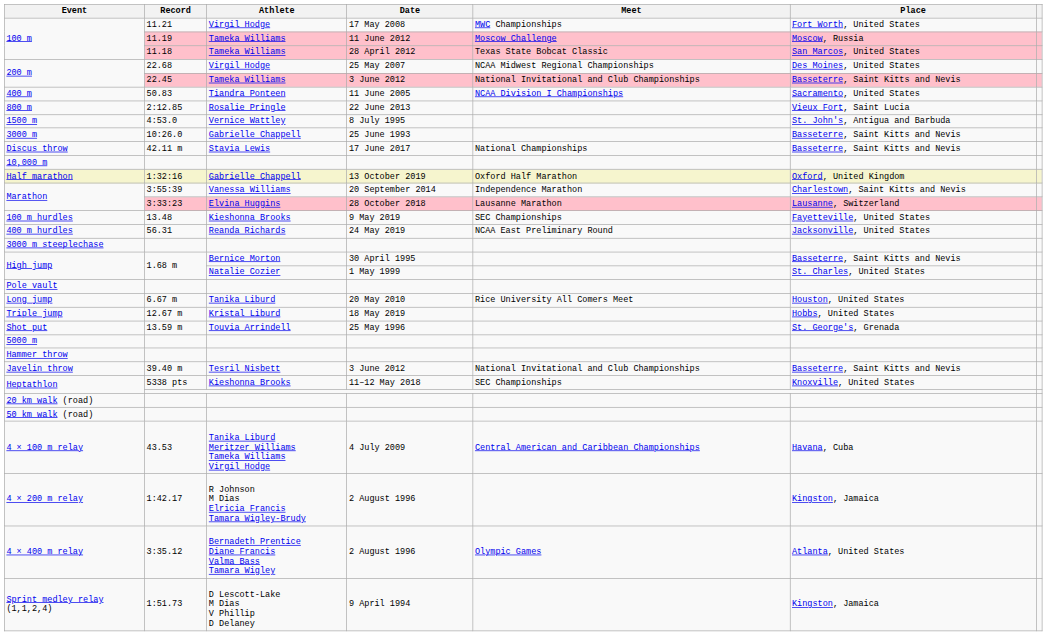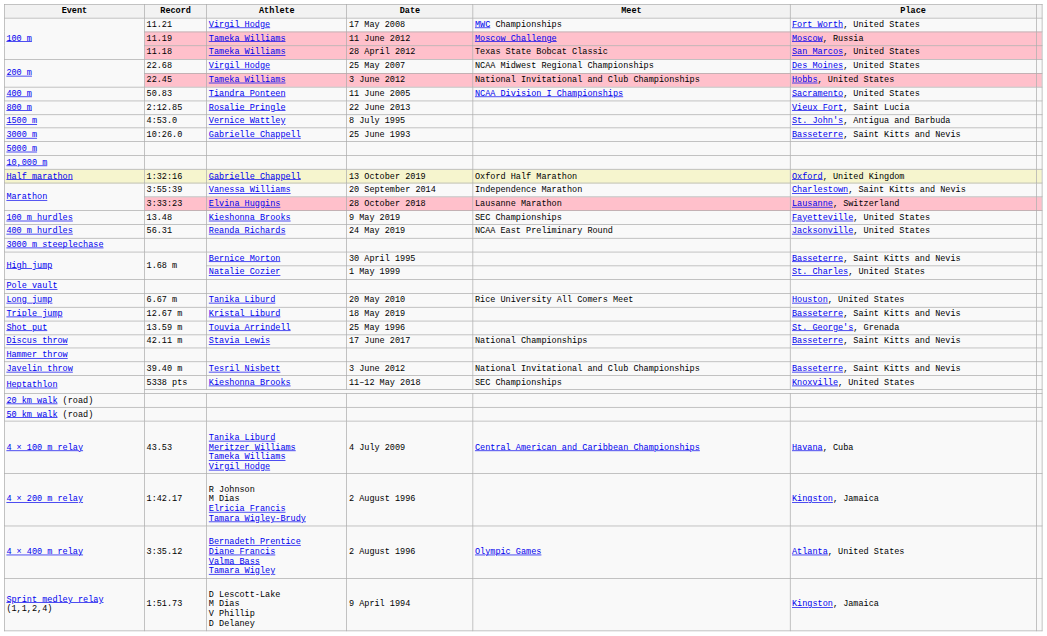 <table class="wikitable" style="font-size:95%; width: 95%;">
 <tr>
 <th>Event</th>
 <th>Record</th>
 <th>Athlete</th>
 <th>Date</th>
 <th>Meet</th>
 <th>Place</th>
 <th></th>
 </tr>
 <tr>
 <td rowspan="3"><a href='#'>100 m</a></td>
 <td>11.21 </td>
 <td><a href='#'>Virgil Hodge</a></td>
 <td>17 May 2008</td>
 <td><a href='#'>MWC</a> Championships</td>
 <td><a href='#'>Fort Worth</a>, United States</td>
 <td></td>
 </tr>
 <tr style="background:pink">
 <td>11.19  </td>
 <td><a href='#'>Tameka Williams</a></td>
 <td>11 June 2012</td>
 <td><a href='#'>Moscow Challenge</a></td>
 <td><a href='#'>Moscow</a>, Russia</td>
 <td></td>
 </tr>
 <tr style="background:pink">
 <td>11.18  </td>
 <td><a href='#'>Tameka Williams</a></td>
 <td>28 April 2012</td>
 <td>Texas State Bobcat Classic</td>
 <td><a href='#'>San Marcos</a>, United States</td>
 <td></td>
 </tr>
 <tr>
 <td rowspan="2"><a href='#'>200 m</a></td>
 <td>22.68 </td>
 <td><a href='#'>Virgil Hodge</a></td>
 <td>25 May 2007</td>
 <td>NCAA Midwest Regional Championships</td>
 <td><a href='#'>Des Moines</a>, United States</td>
 <td></td>
 </tr>
 <tr style="background:pink">
 <td>22.45  </td>
 <td><a href='#'>Tameka Williams</a></td>
 <td>3 June 2012</td>
 <td>National Invitational and Club Championships</td>
-<td><a href='#'>Basseterre</a>, Saint Kitts and Nevis</td>
+<td><a href='#'>Hobbs</a>, United States</td>
 <td></td>
 </tr>
 <tr>
 <td><a href='#'>400 m</a></td>
 <td>50.83</td>
 <td><a href='#'>Tiandra Ponteen</a></td>
 <td>11 June 2005</td>
 <td><a href='#'>NCAA Division I Championships</a></td>
 <td><a href='#'>Sacramento</a>, United States</td>
 <td></td>
 </tr>
 <tr>
 <td><a href='#'>800 m</a></td>
 <td>2:12.85</td>
 <td><a href='#'>Rosalie Pringle</a></td>
 <td>22 June 2013</td>
 <td></td>
 <td><a href='#'>Vieux Fort</a>, Saint Lucia</td>
 <td></td>
 </tr>
 <tr>
 <td><a href='#'>1500 m</a></td>
 <td>4:53.0 </td>
 <td><a href='#'>Vernice Wattley</a></td>
 <td>8 July 1995</td>
 <td></td>
 <td><a href='#'>St. John's</a>, Antigua and Barbuda</td>
 <td></td>
 </tr>
 <tr>
 <td><a href='#'>3000 m</a></td>
 <td>10:26.0 </td>
 <td><a href='#'>Gabrielle Chappell</a></td>
 <td>25 June 1993</td>
 <td></td>
 <td><a href='#'>Basseterre</a>, Saint Kitts and Nevis</td>
 <td></td>
 </tr>
 <tr>
-<td><a href='#'>Discus throw</a></td>
-<td>42.11 m</td>
-<td><a href='#'>Stavia Lewis</a></td>
-<td>17 June 2017</td>
-<td>National Championships</td>
-<td><a href='#'>Basseterre</a>, Saint Kitts and Nevis</td>
+<td><a href='#'>5000 m</a></td>
+<td></td>
+<td></td>
+<td></td>
+<td></td>
+<td></td>
 <td></td>
 </tr>
 <tr>
 <td><a href='#'>10,000 m</a></td>
 <td></td>
 <td></td>
 <td></td>
 <td></td>
 <td></td>
 <td></td>
 </tr>
 <tr style="background:#f6F5CE;">
 <td><a href='#'>Half marathon</a></td>
 <td>1:32:16</td>
 <td><a href='#'>Gabrielle Chappell</a></td>
 <td>13 October 2019</td>
 <td>Oxford Half Marathon</td>
 <td><a href='#'>Oxford</a>, United Kingdom</td>
 <td></td>
 </tr>
 <tr>
 <td rowspan=2><a href='#'>Marathon</a></td>
 <td>3:55:39</td>
 <td><a href='#'>Vanessa Williams</a></td>
 <td>20 September 2014</td>
 <td>Independence Marathon</td>
 <td><a href='#'>Charlestown</a>, Saint Kitts and Nevis</td>
 <td></td>
 </tr>
 <tr style="background:pink">
 <td>3:33:23</td>
 <td><a href='#'>Elvina Huggins</a></td>
 <td>28 October 2018</td>
 <td>Lausanne Marathon</td>
 <td><a href='#'>Lausanne</a>, Switzerland</td>
 <td></td>
 </tr>
 <tr>
 <td><a href='#'>100 m hurdles</a></td>
 <td>13.48 </td>
 <td><a href='#'>Kieshonna Brooks</a></td>
 <td>9 May 2019</td>
 <td>SEC Championships</td>
 <td><a href='#'>Fayetteville</a>, United States</td>
 <td></td>
 </tr>
 <tr>
 <td><a href='#'>400 m hurdles</a></td>
 <td>56.31</td>
 <td><a href='#'>Reanda Richards</a></td>
 <td>24 May 2019</td>
 <td>NCAA East Preliminary Round</td>
 <td><a href='#'>Jacksonville</a>, United States</td>
 <td></td>
 </tr>
 <tr>
 <td><a href='#'>3000 m steeplechase</a></td>
 <td></td>
 <td></td>
 <td></td>
 <td></td>
 <td></td>
 <td></td>
 </tr>
 <tr>
 <td rowspan=2><a href='#'>High jump</a></td>
 <td rowspan=2>1.68 m</td>
 <td><a href='#'>Bernice Morton</a></td>
 <td>30 April 1995</td>
 <td></td>
 <td><a href='#'>Basseterre</a>, Saint Kitts and Nevis</td>
 <td></td>
 </tr>
 <tr>
 <td><a href='#'>Natalie Cozier</a></td>
 <td>1 May 1999</td>
 <td></td>
 <td><a href='#'>St. Charles</a>, United States</td>
 <td></td>
 </tr>
 <tr>
 <td><a href='#'>Pole vault</a></td>
 <td></td>
 <td></td>
 <td></td>
 <td></td>
 <td></td>
 <td></td>
 </tr>
 <tr>
 <td><a href='#'>Long jump</a></td>
 <td>6.67 m </td>
 <td><a href='#'>Tanika Liburd</a></td>
 <td>20 May 2010</td>
 <td>Rice University All Comers Meet</td>
 <td><a href='#'>Houston</a>, United States</td>
 <td></td>
 </tr>
 <tr>
 <td><a href='#'>Triple jump</a></td>
 <td>12.67 m</td>
 <td><a href='#'>Kristal Liburd</a></td>
 <td>18 May 2019</td>
 <td></td>
-<td><a href='#'>Hobbs</a>, United States</td>
+<td><a href='#'>Basseterre</a>, Saint Kitts and Nevis</td>
 <td></td>
 </tr>
 <tr>
 <td><a href='#'>Shot put</a></td>
 <td>13.59 m</td>
 <td><a href='#'>Touvia Arrindell</a></td>
 <td>25 May 1996</td>
 <td></td>
 <td><a href='#'>St. George's</a>, Grenada</td>
 <td></td>
 </tr>
 <tr>
-<td><a href='#'>5000 m</a></td>
-<td></td>
-<td></td>
-<td></td>
-<td></td>
-<td></td>
+<td><a href='#'>Discus throw</a></td>
+<td>42.11 m</td>
+<td><a href='#'>Stavia Lewis</a></td>
+<td>17 June 2017</td>
+<td>National Championships</td>
+<td><a href='#'>Basseterre</a>, Saint Kitts and Nevis</td>
 <td></td>
 </tr>
 <tr>
 <td><a href='#'>Hammer throw</a></td>
 <td></td>
 <td></td>
 <td></td>
 <td></td>
 <td></td>
 <td></td>
 </tr>
 <tr>
 <td><a href='#'>Javelin throw</a></td>
 <td>39.40 m</td>
 <td><a href='#'>Tesril Nisbett</a></td>
 <td>3 June 2012</td>
 <td>National Invitational and Club Championships</td>
 <td><a href='#'>Basseterre</a>, Saint Kitts and Nevis</td>
 <td></td>
 </tr>
 <tr>
 <td rowspan=2><a href='#'>Heptathlon</a></td>
 <td>5338 pts</td>
 <td><a href='#'>Kieshonna Brooks</a></td>
 <td>11–12 May 2018</td>
 <td>SEC Championships</td>
 <td><a href='#'>Knoxville</a>, United States</td>
 <td></td>
 </tr>
 <tr>
 <td colspan=5></td>
 </tr>
 <tr>
 <td><a href='#'>20 km walk</a> (road)</td>
 <td></td>
 <td></td>
 <td></td>
 <td></td>
 <td></td>
 <td></td>
 </tr>
 <tr>
 <td><a href='#'>50 km walk</a> (road)</td>
 <td></td>
 <td></td>
 <td></td>
 <td></td>
 <td></td>
 <td></td>
 </tr>
 <tr>
 <td><a href='#'>4 × 100 m relay</a></td>
 <td>43.53</td>
 <td><br><a href='#'>Tanika Liburd</a><br><a href='#'>Meritzer Williams</a><br><a href='#'>Tameka Williams</a><br><a href='#'>Virgil Hodge</a></td>
 <td>4 July 2009</td>
 <td><a href='#'>Central American and Caribbean Championships</a></td>
 <td><a href='#'>Havana</a>, Cuba</td>
 <td></td>
 </tr>
 <tr>
 <td><a href='#'>4 × 200 m relay</a></td>
 <td>1:42.17</td>
 <td><br>R Johnson<br>M Dias<br><a href='#'>Elricia Francis</a><br><a href='#'>Tamara Wigley-Brudy</a></td>
 <td>2 August 1996</td>
 <td></td>
 <td><a href='#'>Kingston</a>, Jamaica</td>
 <td></td>
 </tr>
 <tr>
 <td><a href='#'>4 × 400 m relay</a></td>
 <td>3:35.12</td>
 <td><br><a href='#'>Bernadeth Prentice</a><br><a href='#'>Diane Francis</a><br><a href='#'>Valma Bass</a><br><a href='#'>Tamara Wigley</a></td>
 <td>2 August 1996</td>
 <td><a href='#'>Olympic Games</a></td>
 <td><a href='#'>Atlanta</a>, United States</td>
 <td></td>
 </tr>
 <tr>
 <td><a href='#'>Sprint medley relay</a><br>(1,1,2,4)</td>
 <td>1:51.73</td>
 <td><br>D Lescott-Lake<br>M Dias<br>V Phillip<br>D Delaney</td>
 <td>9 April 1994</td>
 <td></td>
 <td><a href='#'>Kingston</a>, Jamaica</td>
 <td></td>
 </tr>
 </table>
